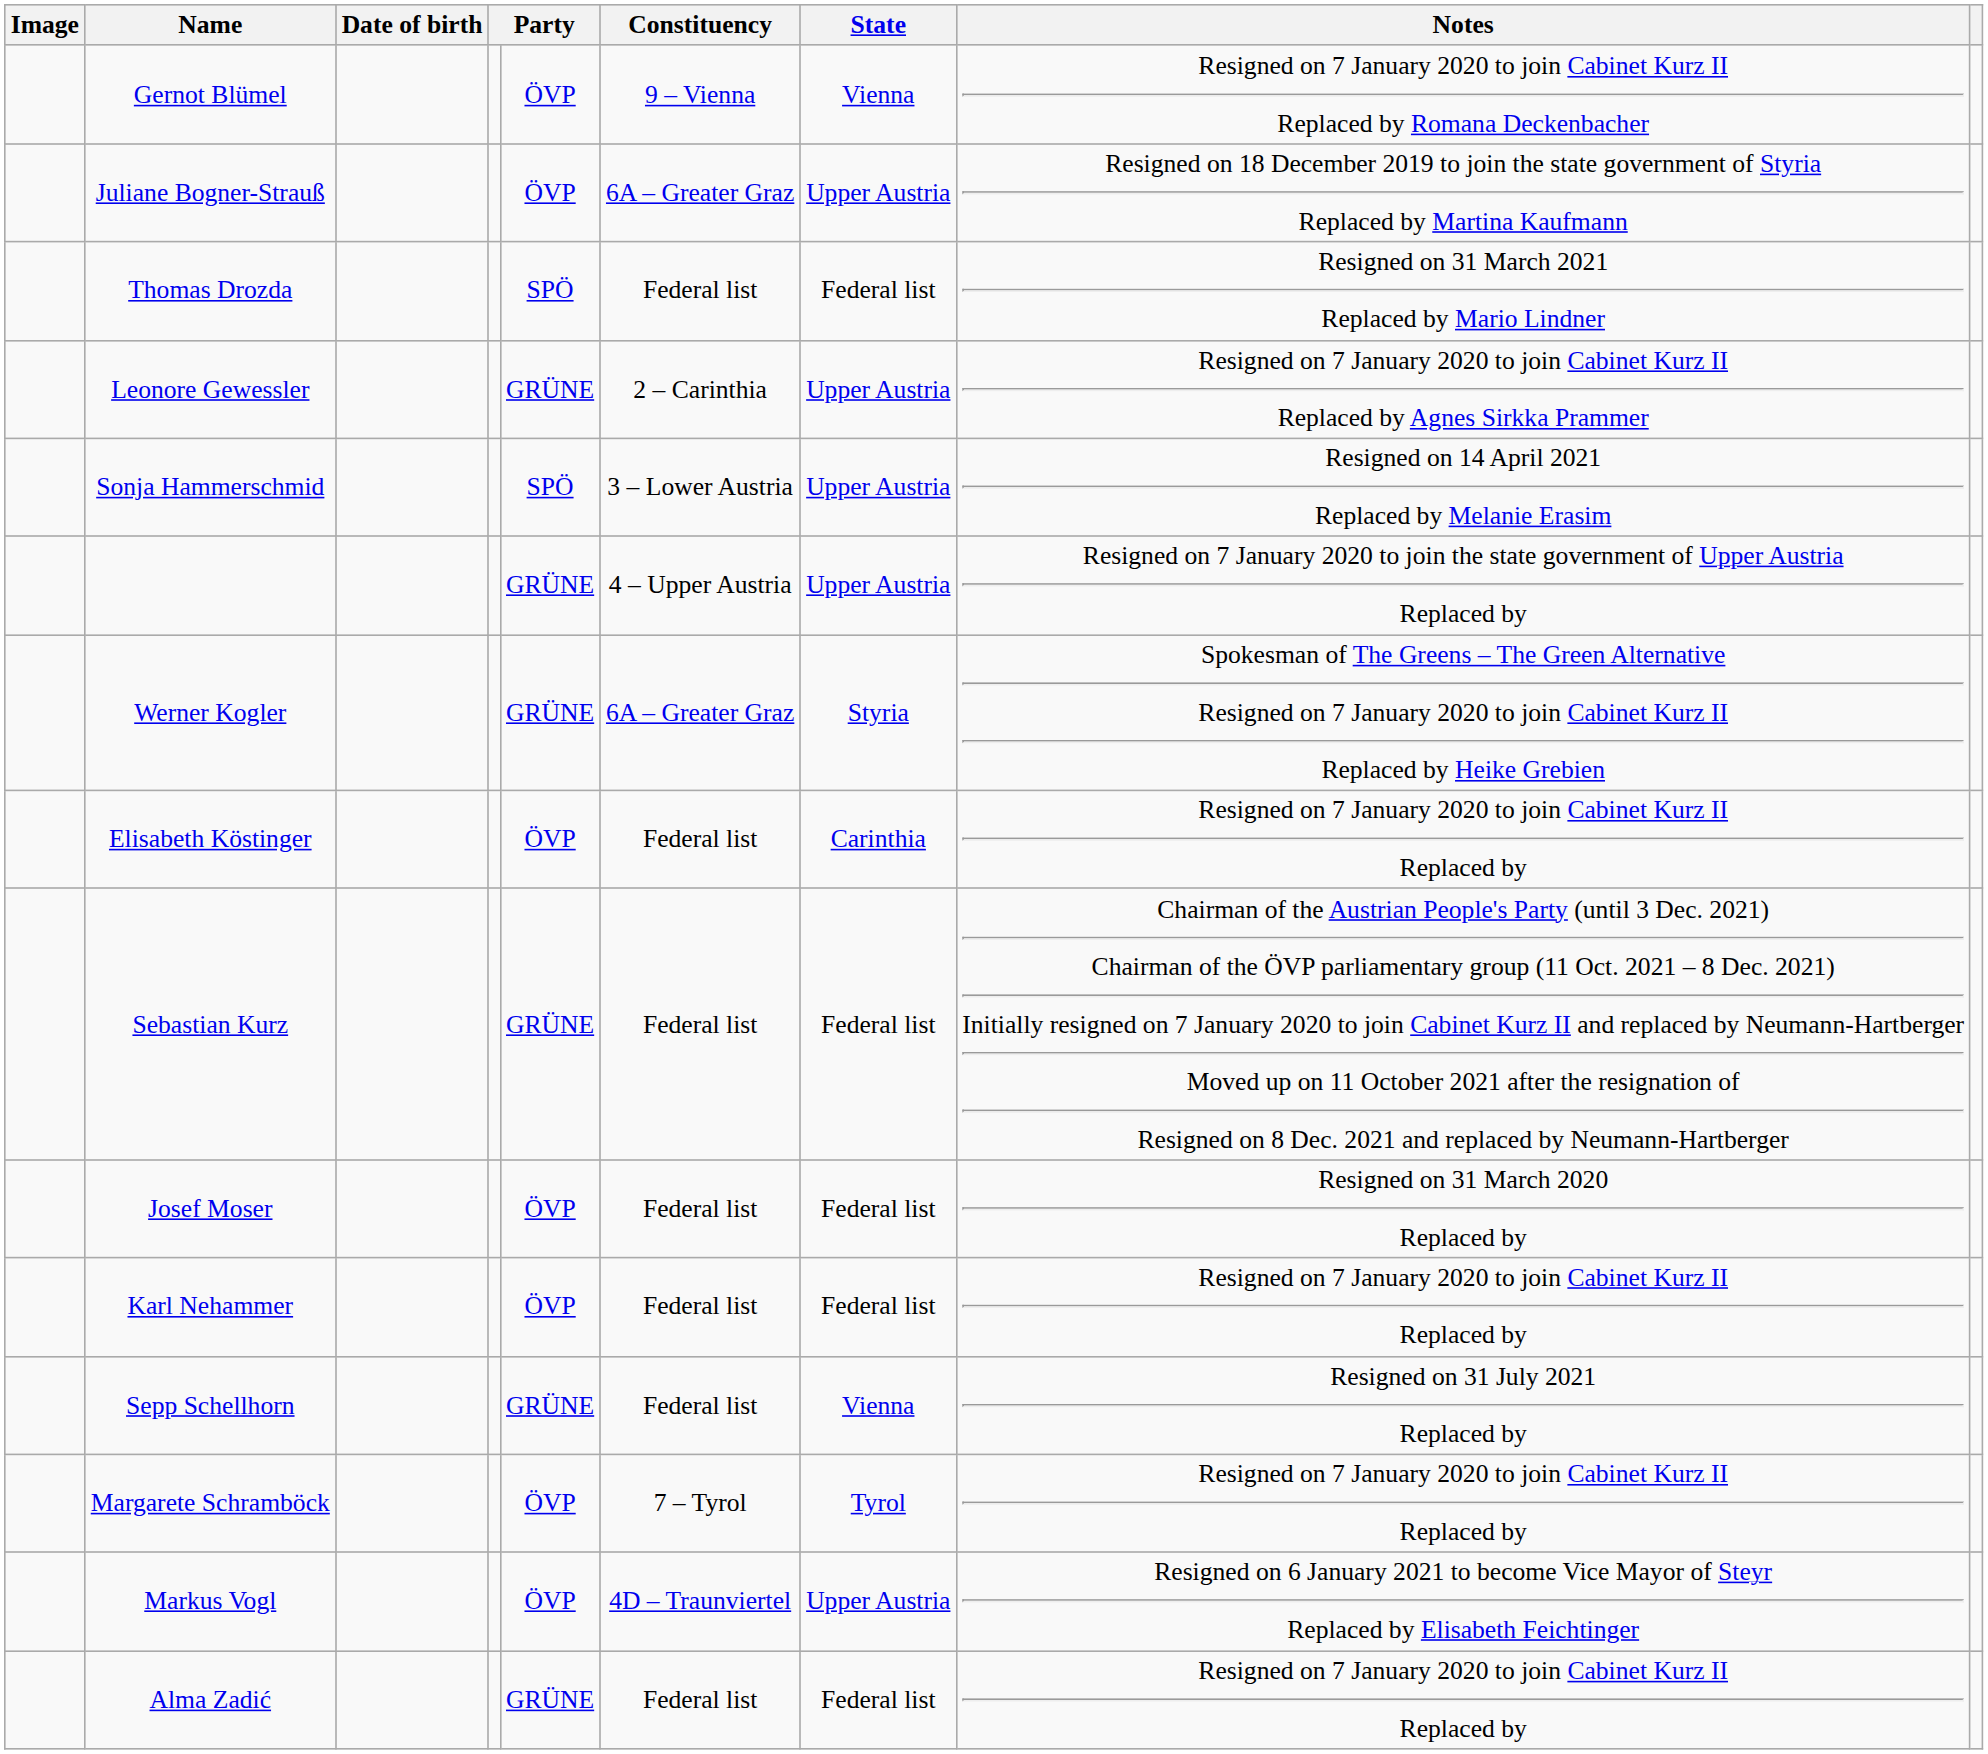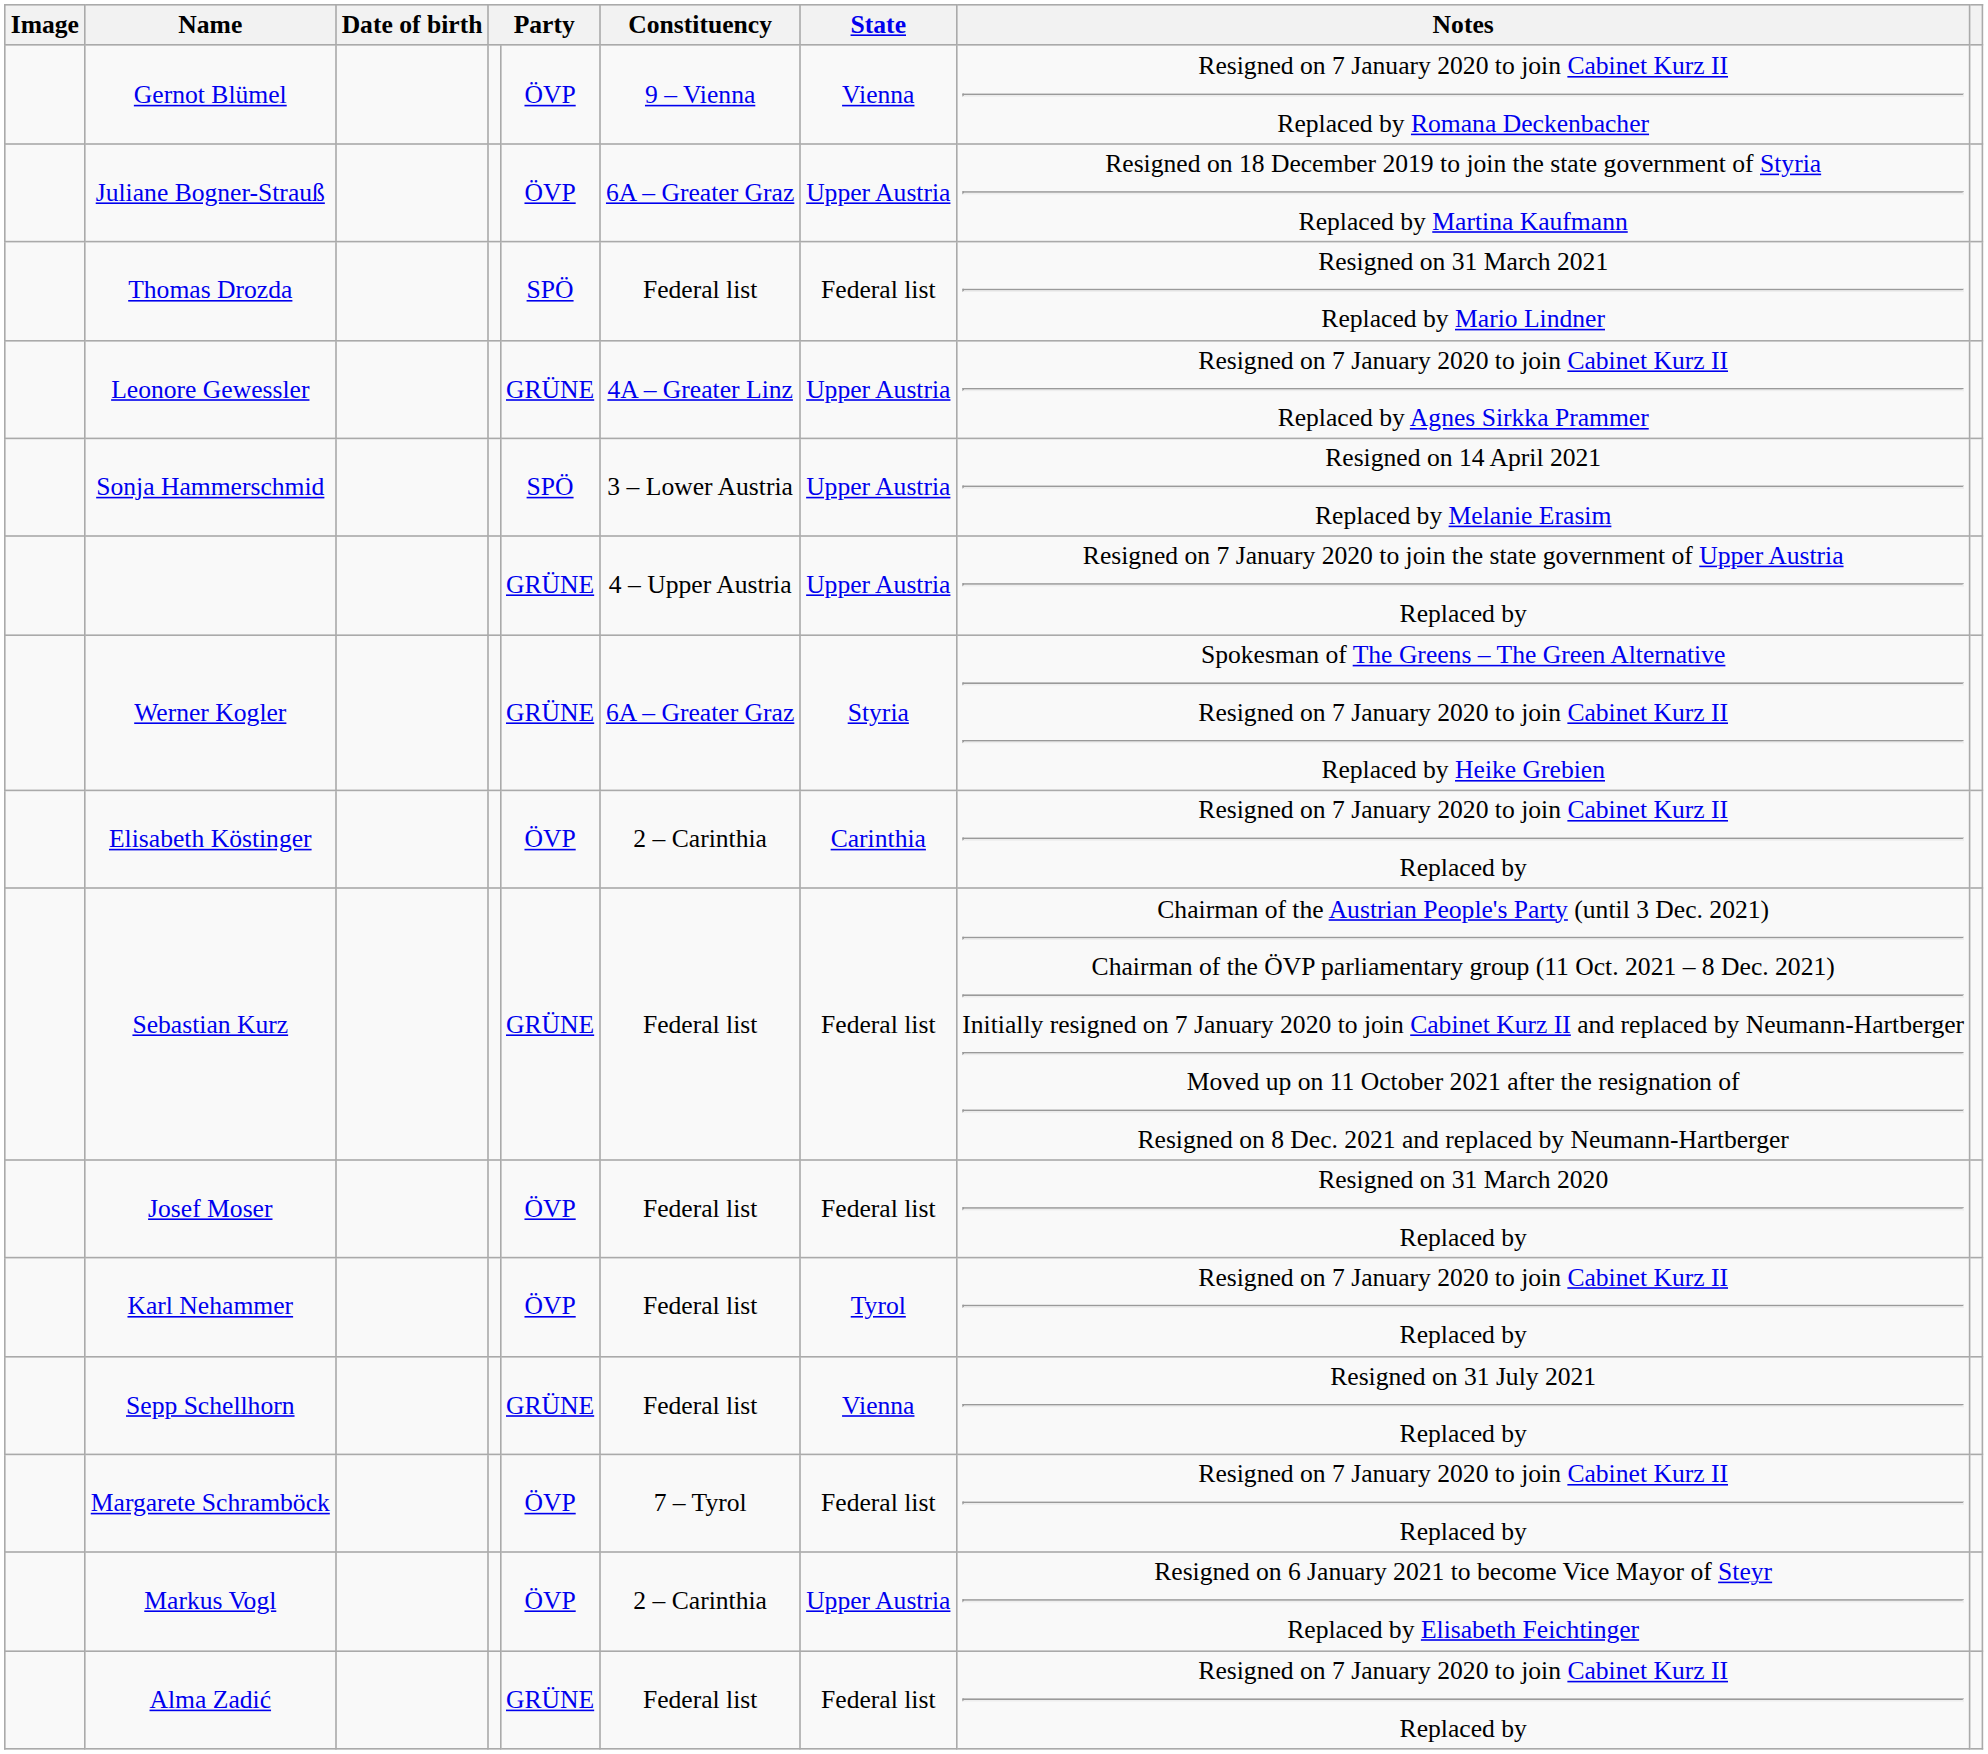 <table class="wikitable sortable" style="text-align:center">
 <tr>
 <th>Image</th>
 <th>Name</th>
 <th>Date of birth</th>
 <th colspan=2>Party</th>
 <th>Constituency</th>
 <th><a href='#'>State</a></th>
 <th>Notes</th>
 <th></th>
 </tr>
 <tr>
 <td></td>
 <td data-sort-value="Blümel, Gernot"><a href='#'>Gernot Blümel</a></td>
 <td></td>
 <td bgcolor=></td>
 <td><a href='#'>ÖVP</a></td>
 <td><a href='#'>9 – Vienna</a></td>
 <td><a href='#'>Vienna</a></td>
 <td>Resigned on 7 January 2020 to join <a href='#'>Cabinet Kurz II</a><hr>Replaced by <a href='#'>Romana Deckenbacher</a></td>
 <td></td>
 </tr>
 <tr>
 <td></td>
 <td data-sort-value="Bogner-Strauß, Juliane"><a href='#'>Juliane Bogner-Strauß</a></td>
 <td></td>
 <td bgcolor=></td>
 <td><a href='#'>ÖVP</a></td>
 <td><a href='#'>6A – Greater Graz</a></td>
 <td><a href='#'>Upper Austria</a></td>
 <td>Resigned on 18 December 2019 to join the state government of <a href='#'>Styria</a><hr>Replaced by <a href='#'>Martina Kaufmann</a></td>
 <td></td>
 </tr>
 <tr>
 <td></td>
 <td data-sort-value="Drozda, Thomas"><a href='#'>Thomas Drozda</a></td>
 <td></td>
 <td bgcolor=></td>
 <td><a href='#'>SPÖ</a></td>
 <td data-sort-value="0">Federal list</td>
 <td>Federal list</td>
 <td>Resigned on 31 March 2021<hr>Replaced by <a href='#'>Mario Lindner</a></td>
 <td></td>
 </tr>
 <tr>
 <td></td>
 <td data-sort-value="Gewessler, Leonore"><a href='#'>Leonore Gewessler</a></td>
 <td></td>
 <td bgcolor=></td>
 <td><a href='#'>GRÜNE</a></td>
-<td>2 – Carinthia</td>
+<td><a href='#'>4A – Greater Linz</a></td>
 <td><a href='#'>Upper Austria</a></td>
 <td>Resigned on 7 January 2020 to join <a href='#'>Cabinet Kurz II</a><hr>Replaced by <a href='#'>Agnes Sirkka Prammer</a></td>
 <td></td>
 </tr>
 <tr>
 <td></td>
 <td data-sort-value="Hammerschmid, Sonja"><a href='#'>Sonja Hammerschmid</a></td>
 <td></td>
 <td bgcolor=></td>
 <td><a href='#'>SPÖ</a></td>
 <td>3 – Lower Austria</td>
 <td><a href='#'>Upper Austria</a></td>
 <td>Resigned on 14 April 2021<hr>Replaced by <a href='#'>Melanie Erasim</a></td>
 <td></td>
 </tr>
 <tr>
 <td></td>
 <td data-sort-value="Kaineder, Stefan"></td>
 <td></td>
 <td bgcolor=></td>
 <td><a href='#'>GRÜNE</a></td>
 <td>4 – Upper Austria</td>
 <td><a href='#'>Upper Austria</a></td>
 <td>Resigned on 7 January 2020 to join the state government of <a href='#'>Upper Austria</a><hr>Replaced by </td>
 <td></td>
 </tr>
 <tr>
 <td></td>
 <td data-sort-value="Kogler, Werner"><a href='#'>Werner Kogler</a></td>
 <td></td>
 <td bgcolor=></td>
 <td><a href='#'>GRÜNE</a></td>
 <td><a href='#'>6A – Greater Graz</a></td>
 <td><a href='#'>Styria</a></td>
 <td>Spokesman of <a href='#'>The Greens – The Green Alternative</a><hr>Resigned on 7 January 2020 to join <a href='#'>Cabinet Kurz II</a><hr>Replaced by <a href='#'>Heike Grebien</a></td>
 <td></td>
 </tr>
 <tr>
 <td></td>
 <td data-sort-value="Köstinger, Elisabeth"><a href='#'>Elisabeth Köstinger</a></td>
 <td></td>
 <td bgcolor=></td>
 <td><a href='#'>ÖVP</a></td>
-<td data-sort-value="0">Federal list</td>
+<td>2 – Carinthia</td>
 <td><a href='#'>Carinthia</a></td>
 <td>Resigned on 7 January 2020 to join <a href='#'>Cabinet Kurz II</a><hr>Replaced by </td>
 <td></td>
 </tr>
 <tr>
 <td></td>
 <td data-sort-value="Kurz, Sebastian"><a href='#'>Sebastian Kurz</a></td>
 <td></td>
 <td bgcolor=></td>
 <td><a href='#'>GRÜNE</a></td>
 <td data-sort-value="0">Federal list</td>
 <td>Federal list</td>
 <td>Chairman of the <a href='#'>Austrian People's Party</a> (until 3 Dec. 2021)<hr>Chairman of the ÖVP parliamentary group (11 Oct. 2021 – 8 Dec. 2021)<hr>Initially resigned on 7 January 2020 to join <a href='#'>Cabinet Kurz II</a> and replaced by Neumann-Hartberger<hr>Moved up on 11 October 2021 after the resignation of <hr>Resigned on 8 Dec. 2021 and replaced by Neumann-Hartberger</td>
 <td></td>
 </tr>
 <tr>
 <td></td>
 <td data-sort-value="Moser, Josef"><a href='#'>Josef Moser</a></td>
 <td></td>
 <td bgcolor=></td>
 <td><a href='#'>ÖVP</a></td>
 <td data-sort-value="0">Federal list</td>
 <td>Federal list</td>
 <td>Resigned on 31 March 2020<hr>Replaced by </td>
 <td></td>
 </tr>
 <tr>
 <td></td>
 <td data-sort-value="Nehammer, Karl"><a href='#'>Karl Nehammer</a></td>
 <td></td>
 <td bgcolor=></td>
 <td><a href='#'>ÖVP</a></td>
 <td data-sort-value="0">Federal list</td>
-<td>Federal list</td>
+<td><a href='#'>Tyrol</a></td>
 <td>Resigned on 7 January 2020 to join <a href='#'>Cabinet Kurz II</a><hr>Replaced by </td>
 <td></td>
 </tr>
 <tr>
 <td></td>
 <td data-sort-value="Schellhorn, Sepp"><a href='#'>Sepp Schellhorn</a></td>
 <td></td>
 <td bgcolor=></td>
 <td><a href='#'>GRÜNE</a></td>
 <td data-sort-value="0">Federal list</td>
 <td><a href='#'>Vienna</a></td>
 <td>Resigned on 31 July 2021<hr>Replaced by </td>
 <td></td>
 </tr>
 <tr>
 <td></td>
 <td data-sort-value="Schramböck, Margarete"><a href='#'>Margarete Schramböck</a></td>
 <td></td>
 <td bgcolor=></td>
 <td><a href='#'>ÖVP</a></td>
 <td>7 – Tyrol</td>
-<td><a href='#'>Tyrol</a></td>
+<td>Federal list</td>
 <td>Resigned on 7 January 2020 to join <a href='#'>Cabinet Kurz II</a><hr>Replaced by </td>
 <td></td>
 </tr>
 <tr>
 <td></td>
 <td data-sort-value="Vogl, Markus"><a href='#'>Markus Vogl</a></td>
 <td></td>
 <td bgcolor=></td>
 <td><a href='#'>ÖVP</a></td>
-<td><a href='#'>4D – Traunviertel</a></td>
+<td>2 – Carinthia</td>
 <td><a href='#'>Upper Austria</a></td>
 <td>Resigned on 6 January 2021 to become Vice Mayor of <a href='#'>Steyr</a><hr>Replaced by <a href='#'>Elisabeth Feichtinger</a></td>
 <td></td>
 </tr>
 <tr>
 <td></td>
 <td data-sort-value="Zadić, Alma"><a href='#'>Alma Zadić</a></td>
 <td></td>
 <td bgcolor=></td>
 <td><a href='#'>GRÜNE</a></td>
 <td data-sort-value="0">Federal list</td>
 <td>Federal list</td>
 <td>Resigned on 7 January 2020 to join <a href='#'>Cabinet Kurz II</a><hr>Replaced by </td>
 <td></td>
 </tr>
 </table>
